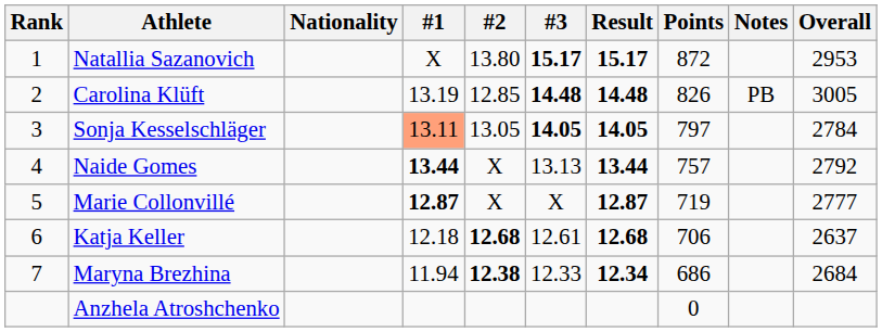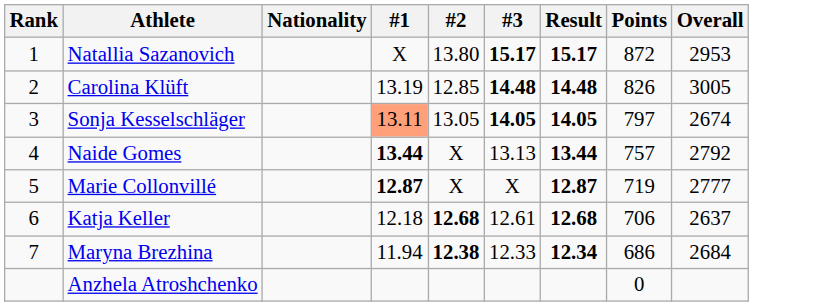 <table class="wikitable sortable" style="text-align:center">
 <tr>
 <th>Rank</th>
 <th>Athlete</th>
 <th>Nationality</th>
 <th>#1</th>
 <th>#2</th>
 <th>#3</th>
 <th>Result</th>
 <th>Points</th>
-<th>Notes</th>
 <th>Overall</th>
 </tr>
 <tr>
 <td>1</td>
 <td align=left><a href='#'>Natallia Sazanovich</a></td>
 <td align=left></td>
 <td>X</td>
 <td>13.80</td>
 <td><strong>15.17</strong></td>
 <td><strong>15.17</strong></td>
 <td>872</td>
-<td></td>
 <td>2953</td>
 </tr>
 <tr>
 <td>2</td>
 <td align=left><a href='#'>Carolina Klüft</a></td>
 <td align=left></td>
 <td>13.19</td>
 <td>12.85</td>
 <td><strong>14.48</strong></td>
 <td><strong>14.48</strong></td>
 <td>826</td>
-<td>PB</td>
 <td>3005</td>
 </tr>
 <tr>
 <td>3</td>
 <td align=left><a href='#'>Sonja Kesselschläger</a></td>
 <td align=left></td>
 <td style="background: lightsalmon;">13.11</td>
 <td>13.05</td>
 <td><strong>14.05</strong></td>
 <td><strong>14.05</strong></td>
 <td>797</td>
-<td></td>
-<td>2784</td>
+<td>2674</td>
 </tr>
 <tr>
 <td>4</td>
 <td align=left><a href='#'>Naide Gomes</a></td>
 <td align=left></td>
 <td><strong>13.44</strong></td>
 <td>X</td>
 <td>13.13</td>
 <td><strong>13.44</strong></td>
 <td>757</td>
-<td></td>
 <td>2792</td>
 </tr>
 <tr>
 <td>5</td>
 <td align=left><a href='#'>Marie Collonvillé</a></td>
 <td align=left></td>
 <td><strong>12.87</strong></td>
 <td>X</td>
 <td>X</td>
 <td><strong>12.87</strong></td>
 <td>719</td>
-<td></td>
 <td>2777</td>
 </tr>
 <tr>
 <td>6</td>
 <td align=left><a href='#'>Katja Keller</a></td>
 <td align=left></td>
 <td>12.18</td>
 <td><strong>12.68</strong></td>
 <td>12.61</td>
 <td><strong>12.68</strong></td>
 <td>706</td>
-<td></td>
 <td>2637</td>
 </tr>
 <tr>
 <td>7</td>
 <td align=left><a href='#'>Maryna Brezhina</a></td>
 <td align=left></td>
 <td>11.94</td>
 <td><strong>12.38</strong></td>
 <td>12.33</td>
 <td><strong>12.34</strong></td>
 <td>686</td>
-<td></td>
 <td>2684</td>
 </tr>
 <tr>
 <td></td>
 <td align=left><a href='#'>Anzhela Atroshchenko</a></td>
 <td align=left></td>
 <td></td>
 <td></td>
 <td></td>
 <td><strong></strong></td>
 <td>0</td>
 <td></td>
-<td></td>
 </tr>
 </table>
